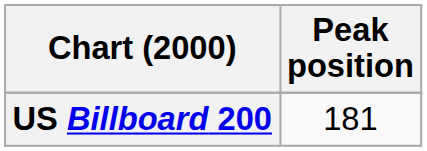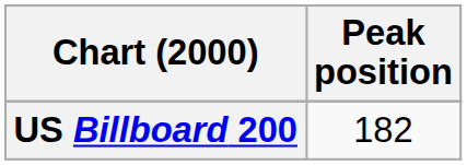 <table class="wikitable sortable plainrowheaders" style="text-align:center">
 <tr>
 <th scope="col">Chart (2000)</th>
 <th scope="col">Peak<br>position</th>
 </tr>
 <tr>
 </tr>
 <tr>
 </tr>
 <tr>
 </tr>
 <tr>
 </tr>
 <tr>
 </tr>
 <tr>
 <th scope="row">US <a href='#'><em>Billboard</em> 200</a></th>
-<td>181</td>
+<td>182</td>
 </tr>
 </table>
